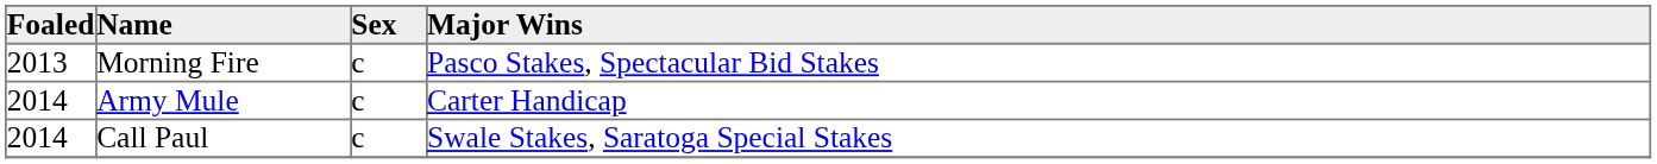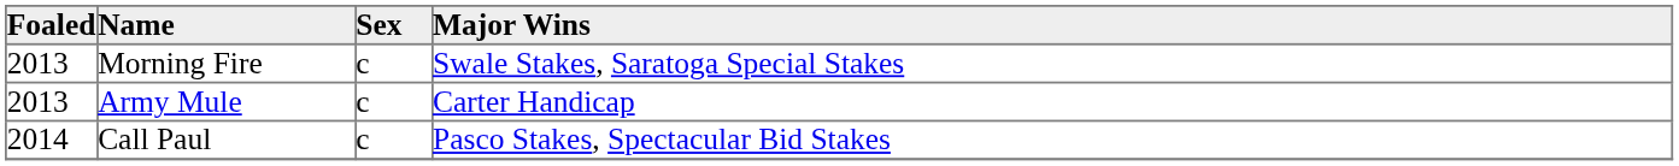 <table border="1" cellpadding="0" style="border-collapse: collapse; font-size:90%">
 <tr style="background:#eee;">
 <td style="width:35px;"><strong>Foaled</strong></td>
 <td style="width:120px;"><strong>Name</strong></td>
 <td style="width:35px;"><strong>Sex</strong></td>
 <td style="width:580px;"><strong>Major Wins</strong></td>
 </tr>
 <tr>
 <td>2013</td>
 <td>Morning Fire</td>
 <td>c</td>
-<td><a href='#'>Pasco Stakes</a>, <a href='#'>Spectacular Bid Stakes</a></td>
+<td><a href='#'>Swale Stakes</a>, <a href='#'>Saratoga Special Stakes</a></td>
 </tr>
 <tr>
-<td>2014</td>
+<td>2013</td>
 <td><a href='#'>Army Mule</a></td>
 <td>c</td>
 <td><a href='#'>Carter Handicap</a></td>
 </tr>
 <tr>
 <td>2014</td>
 <td>Call Paul</td>
 <td>c</td>
-<td><a href='#'>Swale Stakes</a>, <a href='#'>Saratoga Special Stakes</a></td>
+<td><a href='#'>Pasco Stakes</a>, <a href='#'>Spectacular Bid Stakes</a></td>
 </tr>
 <tr>
 </tr>
 </table>
